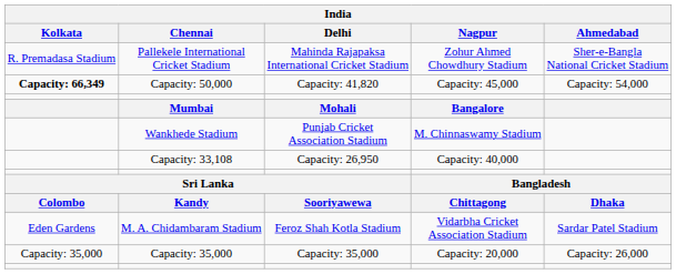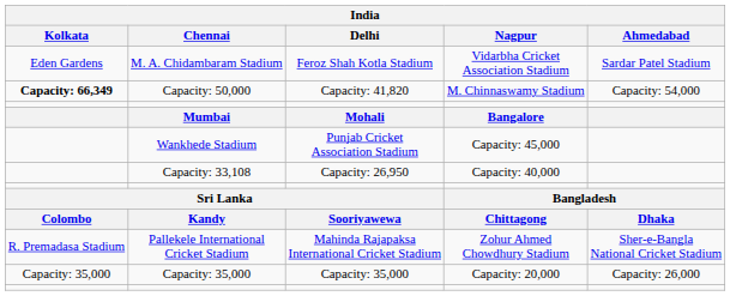 <table class="wikitable" style="text-align:center">
 <tr>
 <th colspan=5>India</th>
 </tr>
 <tr>
 <th><a href='#'>Kolkata</a></th>
 <th><a href='#'>Chennai</a></th>
 <th>Delhi</th>
 <th><a href='#'>Nagpur</a></th>
 <th><a href='#'>Ahmedabad</a></th>
 </tr>
 <tr>
-<td><a href='#'>R. Premadasa Stadium</a></td>
-<td><a href='#'>Pallekele International<br>Cricket Stadium</a></td>
-<td><a href='#'>Mahinda Rajapaksa<br>International Cricket Stadium</a></td>
-<td><a href='#'>Zohur Ahmed<br>Chowdhury Stadium</a></td>
-<td><a href='#'>Sher-e-Bangla<br>National Cricket Stadium</a></td>
+<td><a href='#'>Eden Gardens</a></td>
+<td><a href='#'>M. A. Chidambaram Stadium</a></td>
+<td><a href='#'>Feroz Shah Kotla Stadium</a></td>
+<td><a href='#'>Vidarbha Cricket<br>Association Stadium</a></td>
+<td><a href='#'>Sardar Patel Stadium</a></td>
 </tr>
 <tr>
 <td><strong>Capacity: 66,349</strong></td>
 <td>Capacity: 50,000</td>
 <td>Capacity: 41,820</td>
-<td>Capacity: 45,000</td>
+<td><a href='#'>M. Chinnaswamy Stadium</a></td>
 <td>Capacity: 54,000</td>
 </tr>
 <tr>
 <td></td>
 <td></td>
 <td></td>
 <td></td>
 <td></td>
 </tr>
 <tr>
 <th></th>
 <th><a href='#'>Mumbai</a></th>
 <th><a href='#'>Mohali</a></th>
 <th><a href='#'>Bangalore</a></th>
 <th></th>
 </tr>
 <tr>
 <td></td>
 <td><a href='#'>Wankhede Stadium</a></td>
 <td><a href='#'>Punjab Cricket<br>Association Stadium</a></td>
-<td><a href='#'>M. Chinnaswamy Stadium</a></td>
+<td>Capacity: 45,000</td>
 <td></td>
 </tr>
 <tr>
 <td></td>
 <td>Capacity: 33,108</td>
 <td>Capacity: 26,950</td>
 <td>Capacity: 40,000</td>
 <td></td>
 </tr>
 <tr>
 <td></td>
 <td></td>
 <td></td>
 <td></td>
 <td></td>
 </tr>
 <tr>
 <th colspan=3>Sri Lanka</th>
 <th colspan=2>Bangladesh</th>
 </tr>
 <tr>
 <th><a href='#'>Colombo</a></th>
 <th><a href='#'>Kandy</a></th>
 <th><a href='#'>Sooriyawewa</a></th>
 <th><a href='#'>Chittagong</a></th>
 <th><a href='#'>Dhaka</a></th>
 </tr>
 <tr>
-<td><a href='#'>Eden Gardens</a></td>
-<td><a href='#'>M. A. Chidambaram Stadium</a></td>
-<td><a href='#'>Feroz Shah Kotla Stadium</a></td>
-<td><a href='#'>Vidarbha Cricket<br>Association Stadium</a></td>
-<td><a href='#'>Sardar Patel Stadium</a></td>
+<td><a href='#'>R. Premadasa Stadium</a></td>
+<td><a href='#'>Pallekele International<br>Cricket Stadium</a></td>
+<td><a href='#'>Mahinda Rajapaksa<br>International Cricket Stadium</a></td>
+<td><a href='#'>Zohur Ahmed<br>Chowdhury Stadium</a></td>
+<td><a href='#'>Sher-e-Bangla<br>National Cricket Stadium</a></td>
 </tr>
 <tr>
 <td>Capacity: 35,000</td>
 <td>Capacity: 35,000</td>
 <td>Capacity: 35,000</td>
 <td>Capacity: 20,000</td>
 <td>Capacity: 26,000</td>
 </tr>
 <tr>
 <td></td>
 <td></td>
 <td></td>
 <td></td>
 <td></td>
 </tr>
 </table>
